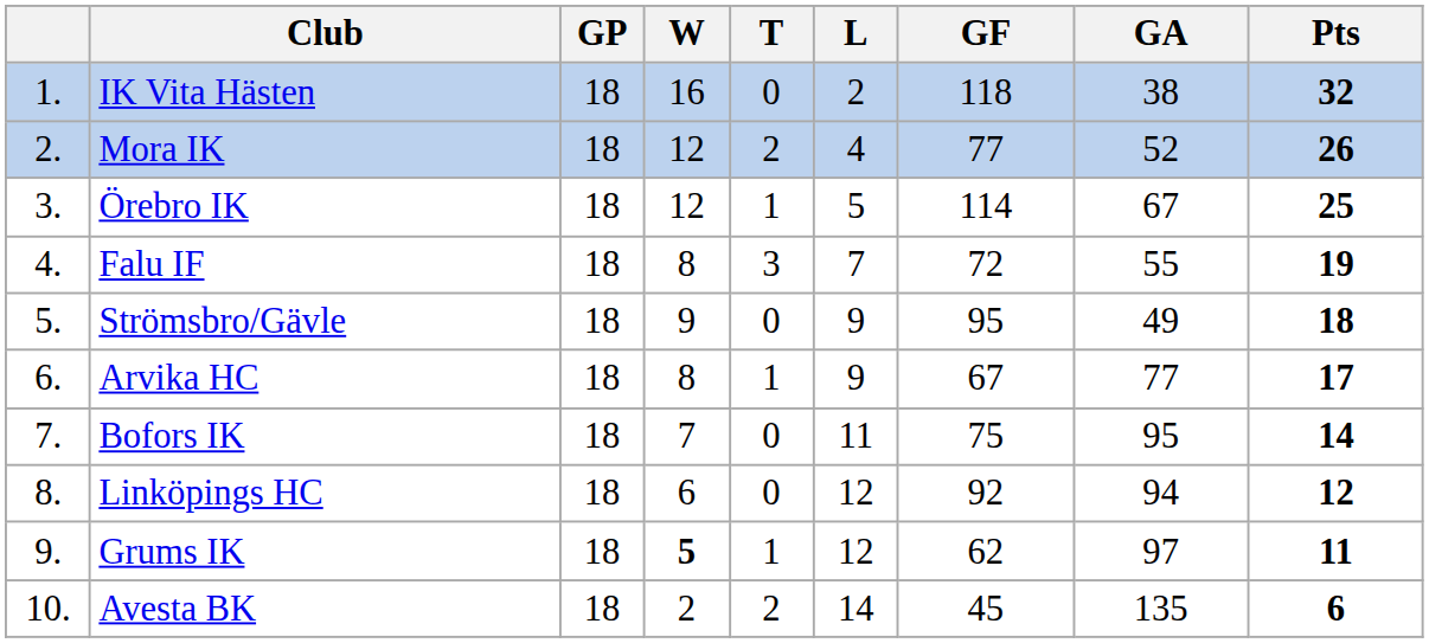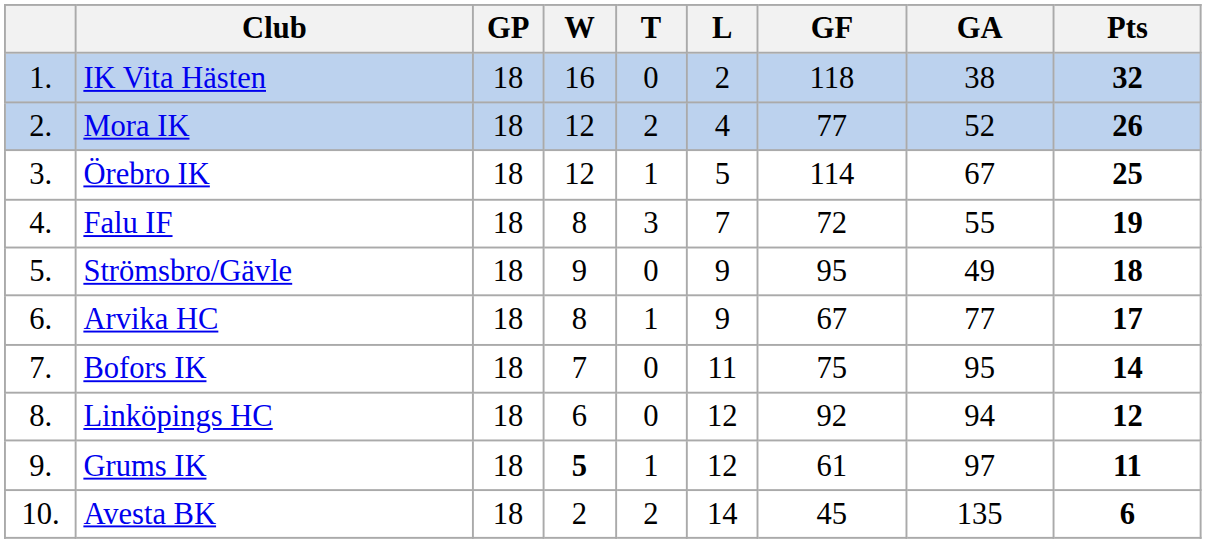 <table class="wikitable">
 <tr>
 <th width="30"></th>
 <th width="200">Club</th>
 <th width="30">GP</th>
 <th width="30">W</th>
 <th width="30">T</th>
 <th width="30">L</th>
 <th width="70">GF</th>
 <th width="70">GA</th>
 <th width="70">Pts</th>
 </tr>
 <tr bgcolor="#BCD2EE" align="center">
 <td>1.</td>
 <td align="left"><a href='#'>IK Vita Hästen</a></td>
 <td>18</td>
 <td>16</td>
 <td>0</td>
 <td>2</td>
 <td>118</td>
 <td>38</td>
 <td><strong>32</strong></td>
 </tr>
 <tr bgcolor="#BCD2EE" align="center">
 <td>2.</td>
 <td align="left"><a href='#'>Mora IK</a></td>
 <td>18</td>
 <td>12</td>
 <td>2</td>
 <td>4</td>
 <td>77</td>
 <td>52</td>
 <td><strong>26</strong></td>
 </tr>
 <tr bgcolor="#FFFFFF" align="center">
 <td>3.</td>
 <td align="left"><a href='#'>Örebro IK</a></td>
 <td>18</td>
 <td>12</td>
 <td>1</td>
 <td>5</td>
 <td>114</td>
 <td>67</td>
 <td><strong>25</strong></td>
 </tr>
 <tr bgcolor="#FFFFFF" align="center">
 <td>4.</td>
 <td align="left"><a href='#'>Falu IF</a></td>
 <td>18</td>
 <td>8</td>
 <td>3</td>
 <td>7</td>
 <td>72</td>
 <td>55</td>
 <td><strong>19</strong></td>
 </tr>
 <tr bgcolor="#FFFFFF" align="center">
 <td>5.</td>
 <td align="left"><a href='#'>Strömsbro/Gävle</a></td>
 <td>18</td>
 <td>9</td>
 <td>0</td>
 <td>9</td>
 <td>95</td>
 <td>49</td>
 <td><strong>18</strong></td>
 </tr>
 <tr bgcolor="#FFFFFF" align="center">
 <td>6.</td>
 <td align="left"><a href='#'>Arvika HC</a></td>
 <td>18</td>
 <td>8</td>
 <td>1</td>
 <td>9</td>
 <td>67</td>
 <td>77</td>
 <td><strong>17</strong></td>
 </tr>
 <tr bgcolor="#FFFFFF" align="center">
 <td>7.</td>
 <td align="left"><a href='#'>Bofors IK</a></td>
 <td>18</td>
 <td>7</td>
 <td>0</td>
 <td>11</td>
 <td>75</td>
 <td>95</td>
 <td><strong>14</strong></td>
 </tr>
 <tr bgcolor="#FFFFFF" align="center">
 <td>8.</td>
 <td align="left"><a href='#'>Linköpings HC</a></td>
 <td>18</td>
 <td>6</td>
 <td>0</td>
 <td>12</td>
 <td>92</td>
 <td>94</td>
 <td><strong>12</strong></td>
 </tr>
 <tr bgcolor="#FFFFFF" align="center">
 <td>9.</td>
 <td align="left"><a href='#'>Grums IK</a></td>
 <td>18</td>
 <td><strong>5</strong></td>
 <td>1</td>
 <td>12</td>
-<td>62</td>
+<td>61</td>
 <td>97</td>
 <td><strong>11</strong></td>
 </tr>
 <tr bgcolor="#FFFFFF" align="center">
 <td>10.</td>
 <td align="left"><a href='#'>Avesta BK</a></td>
 <td>18</td>
 <td>2</td>
 <td>2</td>
 <td>14</td>
 <td>45</td>
 <td>135</td>
 <td><strong>6</strong></td>
 </tr>
 </table>
